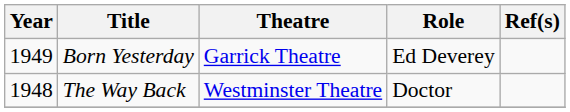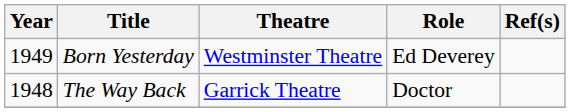 <table class="wikitable">
 <tr>
 <th>Year</th>
 <th>Title</th>
 <th>Theatre</th>
 <th>Role</th>
 <th>Ref(s)</th>
 </tr>
 <tr>
 <td>1949</td>
 <td><em>Born Yesterday</em></td>
-<td><a href='#'>Garrick Theatre</a></td>
+<td><a href='#'>Westminster Theatre</a></td>
 <td>Ed Deverey</td>
 <td style="text-align:center;"></td>
 </tr>
 <tr>
 <td>1948</td>
 <td><em>The Way Back</em></td>
-<td><a href='#'>Westminster Theatre</a></td>
+<td><a href='#'>Garrick Theatre</a></td>
 <td>Doctor</td>
 <td style="text-align:center;"></td>
 </tr>
 <tr>
 </tr>
 </table>
